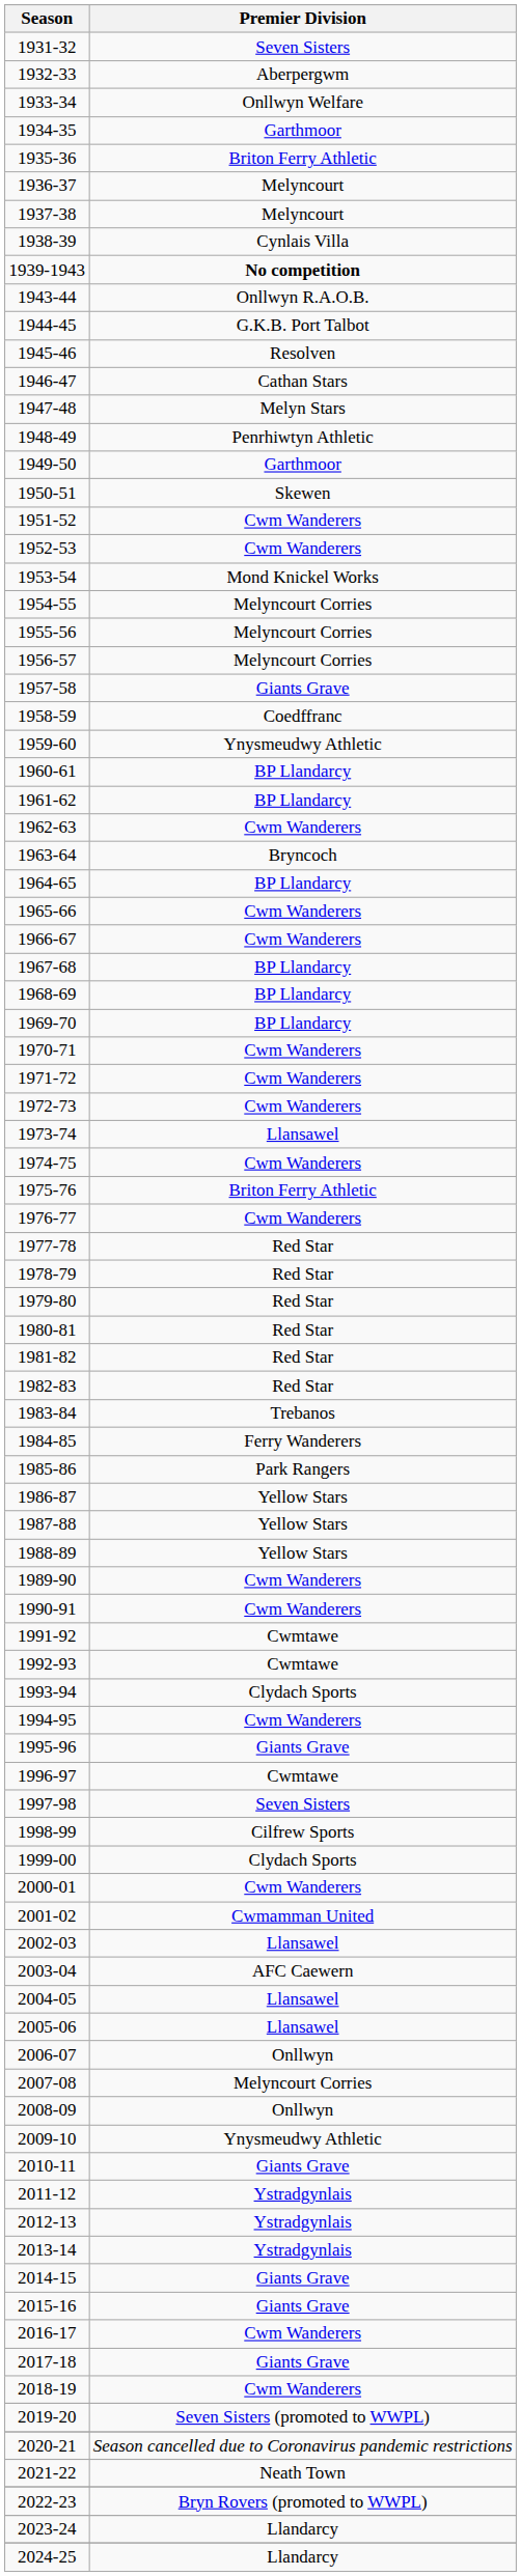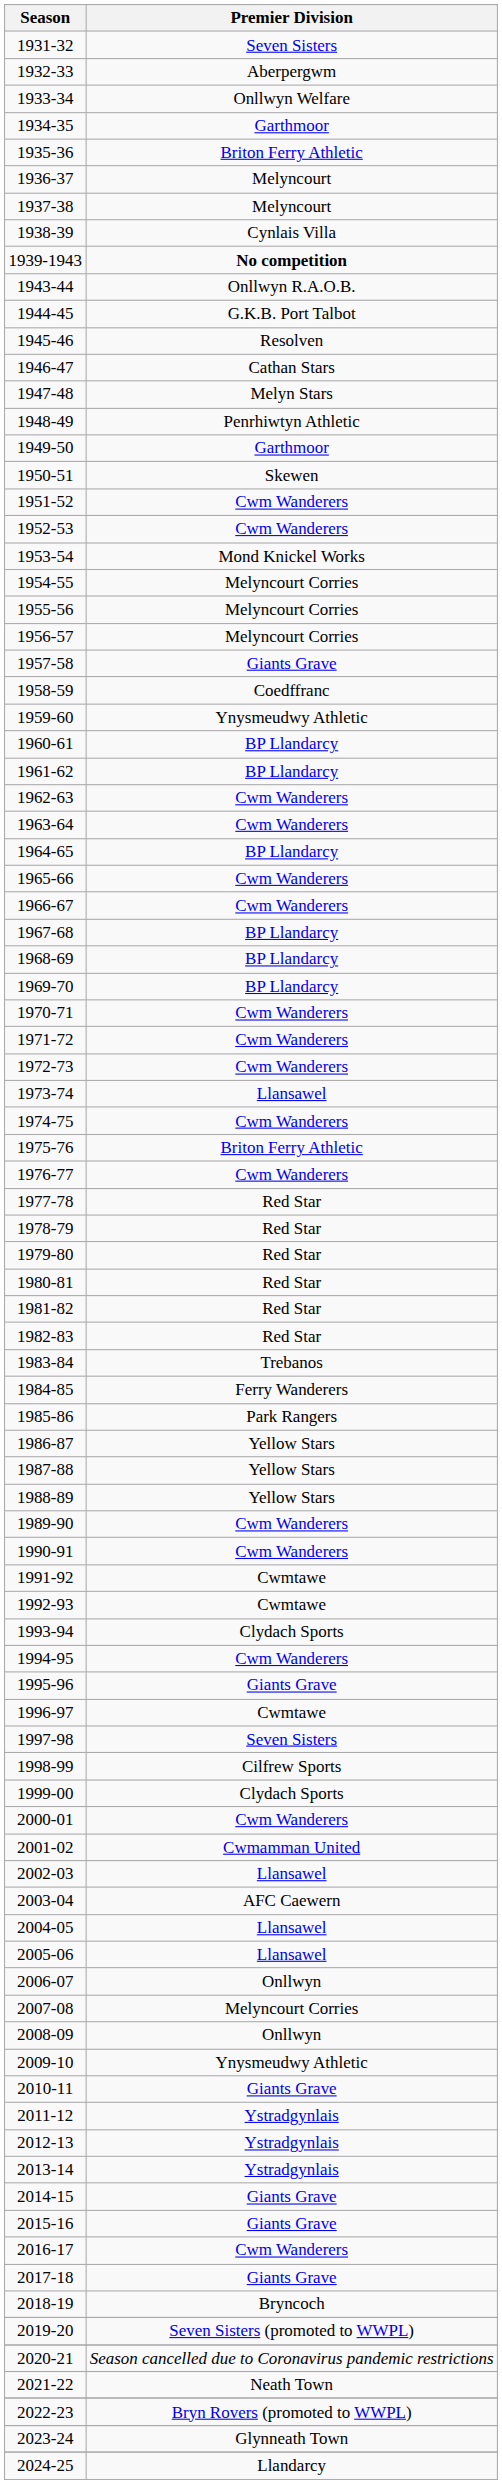 <table class="wikitable" style="text-align: center">
 <tr>
 </tr>
 <tr>
 <th>Season</th>
 <th>Premier Division</th>
 </tr>
 <tr>
 <td>1931-32</td>
 <td><a href='#'>Seven Sisters</a></td>
 </tr>
 <tr>
 <td>1932-33</td>
 <td>Aberpergwm</td>
 </tr>
 <tr>
 <td>1933-34</td>
 <td>Onllwyn Welfare</td>
 </tr>
 <tr>
 <td>1934-35</td>
 <td><a href='#'>Garthmoor</a></td>
 </tr>
 <tr>
 <td>1935-36</td>
 <td><a href='#'>Briton Ferry Athletic</a></td>
 </tr>
 <tr>
 <td>1936-37</td>
 <td Melyncourt>Melyncourt</td>
 </tr>
 <tr>
 <td>1937-38</td>
 <td>Melyncourt</td>
 </tr>
 <tr>
 <td>1938-39</td>
 <td>Cynlais Villa</td>
 </tr>
 <tr>
 <td>1939-1943</td>
 <td><strong>No competition</strong></td>
 </tr>
 <tr>
 <td>1943-44</td>
 <td>Onllwyn R.A.O.B.</td>
 </tr>
 <tr>
 <td>1944-45</td>
 <td>G.K.B. Port Talbot</td>
 </tr>
 <tr>
 <td>1945-46</td>
 <td>Resolven</td>
 </tr>
 <tr>
 <td>1946-47</td>
 <td>Cathan Stars</td>
 </tr>
 <tr>
 <td>1947-48</td>
 <td>Melyn Stars</td>
 </tr>
 <tr>
 <td>1948-49</td>
 <td>Penrhiwtyn Athletic</td>
 </tr>
 <tr>
 <td>1949-50</td>
 <td><a href='#'>Garthmoor</a></td>
 </tr>
 <tr>
 <td>1950-51</td>
 <td>Skewen</td>
 </tr>
 <tr>
 <td>1951-52</td>
 <td><a href='#'>Cwm Wanderers</a></td>
 </tr>
 <tr>
 <td>1952-53</td>
 <td><a href='#'>Cwm Wanderers</a></td>
 </tr>
 <tr>
 <td>1953-54</td>
 <td>Mond Knickel Works</td>
 </tr>
 <tr>
 <td>1954-55</td>
 <td>Melyncourt Corries</td>
 </tr>
 <tr>
 <td>1955-56</td>
 <td>Melyncourt Corries</td>
 </tr>
 <tr>
 <td>1956-57</td>
 <td>Melyncourt Corries</td>
 </tr>
 <tr>
 <td>1957-58</td>
 <td><a href='#'>Giants Grave</a></td>
 </tr>
 <tr>
 <td>1958-59</td>
 <td>Coedffranc</td>
 </tr>
 <tr>
 <td>1959-60</td>
 <td>Ynysmeudwy Athletic</td>
 </tr>
 <tr>
 <td>1960-61</td>
 <td><a href='#'>BP Llandarcy</a></td>
 </tr>
 <tr>
 <td>1961-62</td>
 <td><a href='#'>BP Llandarcy</a></td>
 </tr>
 <tr>
 <td>1962-63</td>
 <td><a href='#'>Cwm Wanderers</a></td>
 </tr>
 <tr>
 <td>1963-64</td>
-<td>Bryncoch</td>
+<td><a href='#'>Cwm Wanderers</a></td>
 </tr>
 <tr>
 <td>1964-65</td>
 <td><a href='#'>BP Llandarcy</a></td>
 </tr>
 <tr>
 <td>1965-66</td>
 <td><a href='#'>Cwm Wanderers</a></td>
 </tr>
 <tr>
 <td>1966-67</td>
 <td><a href='#'>Cwm Wanderers</a></td>
 </tr>
 <tr>
 <td>1967-68</td>
 <td><a href='#'>BP Llandarcy</a></td>
 </tr>
 <tr>
 <td>1968-69</td>
 <td><a href='#'>BP Llandarcy</a></td>
 </tr>
 <tr>
 <td>1969-70</td>
 <td><a href='#'>BP Llandarcy</a></td>
 </tr>
 <tr>
 <td>1970-71</td>
 <td><a href='#'>Cwm Wanderers</a></td>
 </tr>
 <tr>
 <td>1971-72</td>
 <td><a href='#'>Cwm Wanderers</a></td>
 </tr>
 <tr>
 <td>1972-73</td>
 <td><a href='#'>Cwm Wanderers</a></td>
 </tr>
 <tr>
 <td>1973-74</td>
 <td><a href='#'>Llansawel</a></td>
 </tr>
 <tr>
 <td>1974-75</td>
 <td><a href='#'>Cwm Wanderers</a></td>
 </tr>
 <tr>
 <td>1975-76</td>
 <td><a href='#'>Briton Ferry Athletic</a></td>
 </tr>
 <tr>
 <td>1976-77</td>
 <td><a href='#'>Cwm Wanderers</a></td>
 </tr>
 <tr>
 <td>1977-78</td>
 <td>Red Star</td>
 </tr>
 <tr>
 <td>1978-79</td>
 <td>Red Star</td>
 </tr>
 <tr>
 <td>1979-80</td>
 <td>Red Star</td>
 </tr>
 <tr>
 <td>1980-81</td>
 <td>Red Star</td>
 </tr>
 <tr>
 <td>1981-82</td>
 <td>Red Star</td>
 </tr>
 <tr>
 <td>1982-83</td>
 <td>Red Star</td>
 </tr>
 <tr>
 <td>1983-84</td>
 <td>Trebanos</td>
 </tr>
 <tr>
 <td>1984-85</td>
 <td>Ferry Wanderers</td>
 </tr>
 <tr>
 <td>1985-86</td>
 <td>Park Rangers</td>
 </tr>
 <tr>
 <td>1986-87</td>
 <td>Yellow Stars</td>
 </tr>
 <tr>
 <td>1987-88</td>
 <td>Yellow Stars</td>
 </tr>
 <tr>
 <td>1988-89</td>
 <td>Yellow Stars</td>
 </tr>
 <tr>
 <td>1989-90</td>
 <td><a href='#'>Cwm Wanderers</a></td>
 </tr>
 <tr>
 <td>1990-91</td>
 <td><a href='#'>Cwm Wanderers</a></td>
 </tr>
 <tr>
 <td>1991-92</td>
 <td>Cwmtawe</td>
 </tr>
 <tr>
 <td>1992-93</td>
 <td>Cwmtawe</td>
 </tr>
 <tr>
 <td>1993-94</td>
 <td>Clydach Sports</td>
 </tr>
 <tr>
 <td>1994-95</td>
 <td><a href='#'>Cwm Wanderers</a></td>
 </tr>
 <tr>
 <td>1995-96</td>
 <td><a href='#'>Giants Grave</a></td>
 </tr>
 <tr>
 <td>1996-97</td>
 <td>Cwmtawe</td>
 </tr>
 <tr>
 <td>1997-98</td>
 <td><a href='#'>Seven Sisters</a></td>
 </tr>
 <tr>
 <td>1998-99</td>
 <td>Cilfrew Sports</td>
 </tr>
 <tr>
 <td>1999-00</td>
 <td>Clydach Sports</td>
 </tr>
 <tr>
 <td>2000-01</td>
 <td><a href='#'>Cwm Wanderers</a></td>
 </tr>
 <tr>
 <td>2001-02</td>
 <td><a href='#'>Cwmamman United</a></td>
 </tr>
 <tr>
 <td>2002-03</td>
 <td><a href='#'>Llansawel</a></td>
 </tr>
 <tr>
 <td>2003-04</td>
 <td>AFC Caewern</td>
 </tr>
 <tr>
 <td>2004-05</td>
 <td><a href='#'>Llansawel</a></td>
 </tr>
 <tr>
 <td>2005-06</td>
 <td><a href='#'>Llansawel</a></td>
 </tr>
 <tr>
 <td>2006-07</td>
 <td>Onllwyn</td>
 </tr>
 <tr>
 <td>2007-08</td>
 <td>Melyncourt Corries</td>
 </tr>
 <tr>
 <td>2008-09</td>
 <td>Onllwyn</td>
 </tr>
 <tr>
 <td>2009-10</td>
 <td>Ynysmeudwy Athletic</td>
 </tr>
 <tr>
 <td>2010-11</td>
 <td><a href='#'>Giants Grave</a></td>
 </tr>
 <tr>
 <td>2011-12</td>
 <td><a href='#'>Ystradgynlais</a></td>
 </tr>
 <tr>
 <td>2012-13</td>
 <td><a href='#'>Ystradgynlais</a></td>
 </tr>
 <tr>
 <td>2013-14</td>
 <td><a href='#'>Ystradgynlais</a></td>
 </tr>
 <tr>
 <td>2014-15</td>
 <td><a href='#'>Giants Grave</a></td>
 </tr>
 <tr>
 <td>2015-16</td>
 <td><a href='#'>Giants Grave</a></td>
 </tr>
 <tr>
 <td>2016-17</td>
 <td><a href='#'>Cwm Wanderers</a></td>
 </tr>
 <tr>
 <td>2017-18</td>
 <td><a href='#'>Giants Grave</a></td>
 </tr>
 <tr>
 <td>2018-19</td>
-<td><a href='#'>Cwm Wanderers</a></td>
+<td>Bryncoch</td>
 </tr>
 <tr>
 </tr>
 <tr>
 <td>2019-20</td>
 <td><a href='#'>Seven Sisters</a> (promoted to <a href='#'>WWPL</a>)</td>
 </tr>
 <tr>
 </tr>
 <tr>
 <td>2020-21</td>
 <td><em>Season cancelled due to Coronavirus pandemic restrictions</em></td>
 </tr>
 <tr>
 </tr>
 <tr>
 <td>2021-22</td>
 <td>Neath Town</td>
 </tr>
 <tr>
 </tr>
 <tr>
 <td>2022-23</td>
 <td><a href='#'>Bryn Rovers</a> (promoted to <a href='#'>WWPL</a>)</td>
 </tr>
 <tr>
 </tr>
 <tr>
 <td>2023-24</td>
-<td>Llandarcy</td>
+<td>Glynneath Town</td>
 </tr>
 <tr>
 </tr>
 <tr>
 <td>2024-25</td>
 <td>Llandarcy</td>
 </tr>
 <tr>
 </tr>
 </table>
